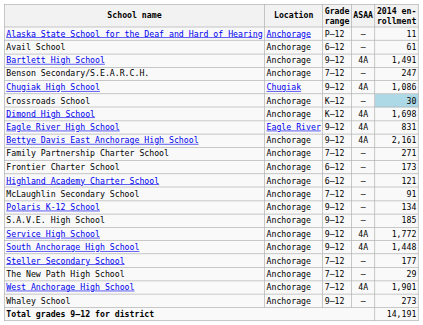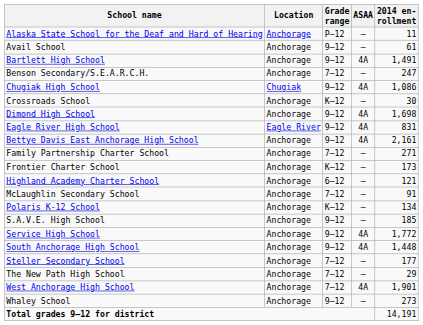 <table class="wikitable">
 <tr>
 <th>School name</th>
 <th>Location</th>
 <th>Grade<br>range</th>
 <th>ASAA</th>
 <th>2014 en-<br>rollment</th>
 </tr>
 <tr>
 <td><a href='#'>Alaska State School for the Deaf and Hard of Hearing</a></td>
 <td><a href='#'>Anchorage</a></td>
 <td>P–12</td>
 <td align="center">—</td>
 <td align="right">11</td>
 </tr>
 <tr>
 <td>Avail School</td>
 <td>Anchorage</td>
-<td>6–12</td>
+<td>9–12</td>
 <td align="center">—</td>
 <td align="right">61</td>
 </tr>
 <tr>
 <td><a href='#'>Bartlett High School</a></td>
 <td>Anchorage</td>
 <td>9–12</td>
 <td align="center">4A</td>
 <td align="right">1,491</td>
 </tr>
 <tr>
 <td>Benson Secondary/S.E.A.R.C.H.</td>
 <td>Anchorage</td>
 <td>7–12</td>
 <td align="center">—</td>
 <td align="right">247</td>
 </tr>
 <tr>
 <td><a href='#'>Chugiak High School</a></td>
 <td><a href='#'>Chugiak</a></td>
 <td>9–12</td>
 <td align="center">4A</td>
 <td align="right">1,086</td>
 </tr>
 <tr>
 <td>Crossroads School</td>
 <td>Anchorage</td>
 <td>K–12</td>
 <td align="center">—</td>
-<td align="right" style="background: lightblue;">30</td>
+<td align="right">30</td>
 </tr>
 <tr>
 <td><a href='#'>Dimond High School</a></td>
 <td>Anchorage</td>
-<td>K–12</td>
+<td>9–12</td>
 <td align="center">4A</td>
 <td align="right">1,698</td>
 </tr>
 <tr>
 <td><a href='#'>Eagle River High School</a></td>
 <td><a href='#'>Eagle River</a></td>
 <td>9–12</td>
 <td align="center">4A</td>
 <td align="right">831</td>
 </tr>
 <tr>
 <td><a href='#'>Bettye Davis East Anchorage High School</a></td>
 <td>Anchorage</td>
 <td>9–12</td>
 <td align="center">4A</td>
 <td align="right">2,161</td>
 </tr>
 <tr>
 <td>Family Partnership Charter School</td>
 <td>Anchorage</td>
 <td>7–12</td>
 <td align="center">—</td>
 <td align="right">271</td>
 </tr>
 <tr>
 <td>Frontier Charter School</td>
 <td>Anchorage</td>
-<td>6–12</td>
+<td>K–12</td>
 <td align="center">—</td>
 <td align="right">173</td>
 </tr>
 <tr>
 <td><a href='#'>Highland Academy Charter School</a></td>
 <td>Anchorage</td>
 <td>6–12</td>
 <td align="center">—</td>
 <td align="right">121</td>
 </tr>
 <tr>
 <td>McLaughlin Secondary School</td>
 <td>Anchorage</td>
 <td>7–12</td>
 <td align="center">—</td>
 <td align="right">91</td>
 </tr>
 <tr>
 <td><a href='#'>Polaris K-12 School</a></td>
 <td>Anchorage</td>
-<td>9–12</td>
+<td>K–12</td>
 <td align="center">—</td>
 <td align="right">134</td>
 </tr>
 <tr>
 <td>S.A.V.E. High School</td>
 <td>Anchorage</td>
 <td>9–12</td>
 <td align="center">—</td>
 <td align="right">185</td>
 </tr>
 <tr>
 <td><a href='#'>Service High School</a></td>
 <td>Anchorage</td>
 <td>9–12</td>
 <td align="center">4A</td>
 <td align="right">1,772</td>
 </tr>
 <tr>
 <td><a href='#'>South Anchorage High School</a></td>
 <td>Anchorage</td>
 <td>9–12</td>
 <td align="center">4A</td>
 <td align="right">1,448</td>
 </tr>
 <tr>
 <td><a href='#'>Steller Secondary School</a></td>
 <td>Anchorage</td>
 <td>7–12</td>
 <td align="center">—</td>
 <td align="right">177</td>
 </tr>
 <tr>
 <td>The New Path High School</td>
 <td>Anchorage</td>
 <td>7–12</td>
 <td align="center">—</td>
 <td align="right">29</td>
 </tr>
 <tr>
 <td><a href='#'>West Anchorage High School</a></td>
 <td>Anchorage</td>
 <td>7–12</td>
 <td align="center">4A</td>
 <td align="right">1,901</td>
 </tr>
 <tr>
 <td>Whaley School</td>
 <td>Anchorage</td>
 <td>9–12</td>
 <td align="center">—</td>
 <td align="right">273</td>
 </tr>
 <tr>
 <td colspan="4"><strong>Total grades 9–12 for district</strong></td>
 <td align="right">14,191</td>
 </tr>
 </table>
